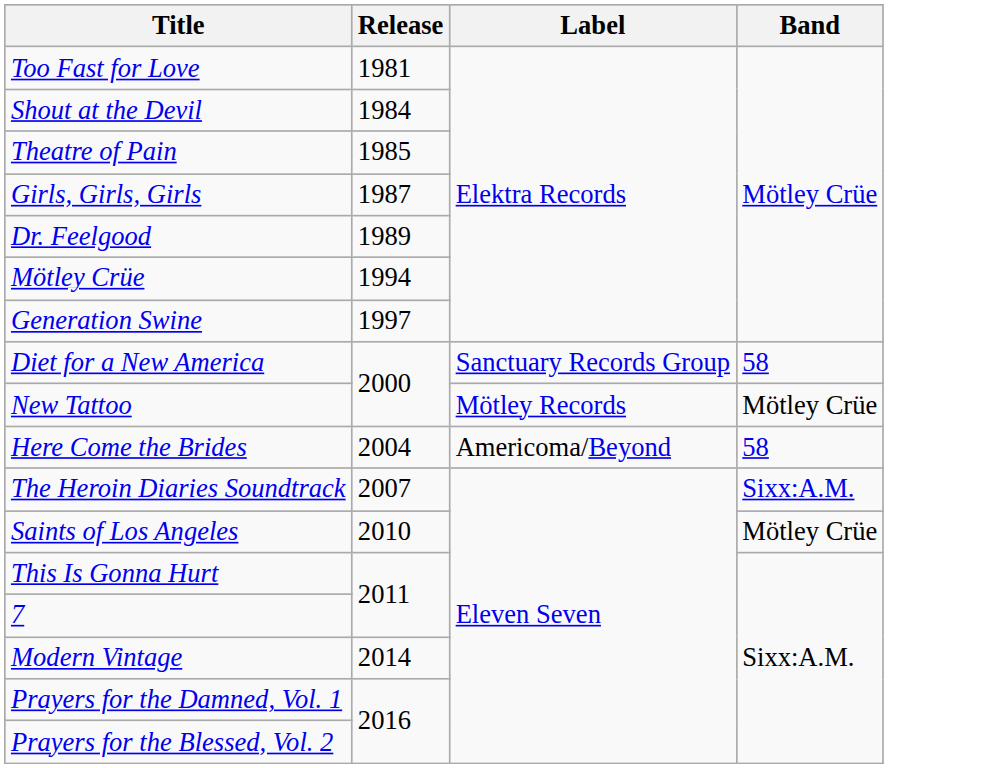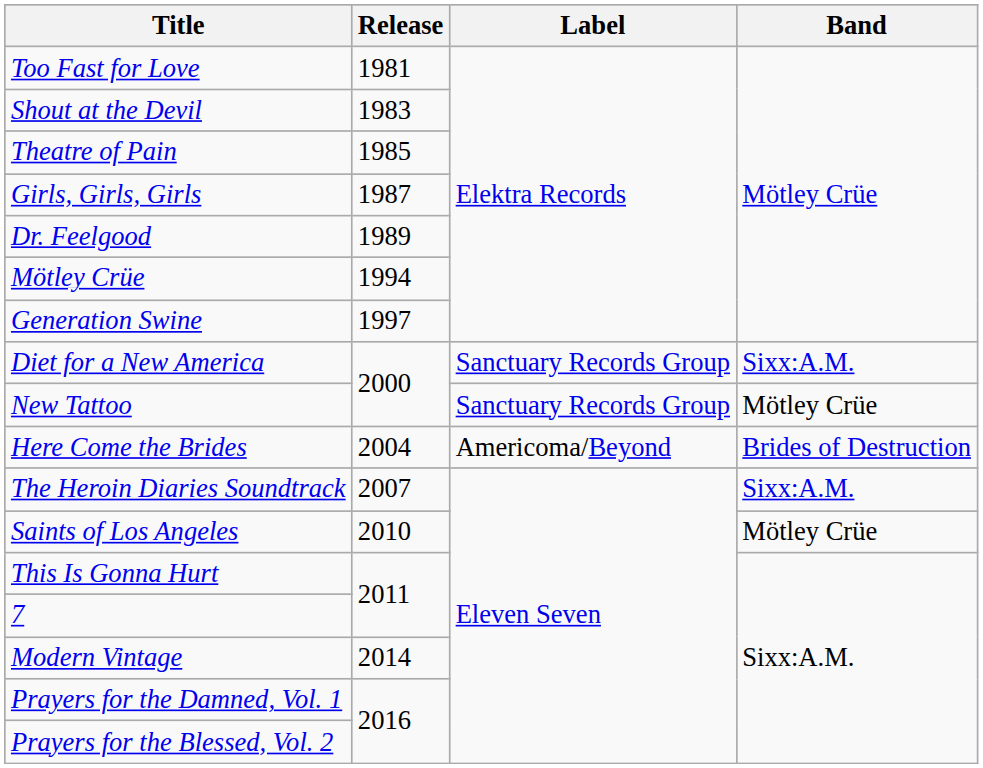 <table class="wikitable">
 <tr>
 <th>Title</th>
 <th>Release</th>
 <th>Label</th>
 <th>Band</th>
 </tr>
 <tr>
 <td><em><a href='#'>Too Fast for Love</a></em></td>
 <td>1981</td>
 <td rowspan=7><a href='#'>Elektra Records</a></td>
 <td rowspan="7"><a href='#'>Mötley Crüe</a></td>
 </tr>
 <tr>
 <td><em><a href='#'>Shout at the Devil</a></em></td>
-<td>1984</td>
+<td>1983</td>
 </tr>
 <tr>
 <td><em><a href='#'>Theatre of Pain</a></em></td>
 <td>1985</td>
 </tr>
 <tr>
 <td><em><a href='#'>Girls, Girls, Girls</a></em></td>
 <td>1987</td>
 </tr>
 <tr>
 <td><em><a href='#'>Dr. Feelgood</a></em></td>
 <td>1989</td>
 </tr>
 <tr>
 <td><em><a href='#'>Mötley Crüe</a></em></td>
 <td>1994</td>
 </tr>
 <tr>
 <td><em><a href='#'>Generation Swine</a></em></td>
 <td>1997</td>
 </tr>
 <tr>
 <td><em><a href='#'>Diet for a New America</a></em></td>
 <td rowspan="2">2000</td>
 <td><a href='#'>Sanctuary Records Group</a></td>
-<td><a href='#'>58</a></td>
+<td><a href='#'>Sixx:A.M.</a></td>
 </tr>
 <tr>
 <td><em><a href='#'>New Tattoo</a></em></td>
-<td><a href='#'>Mötley Records</a></td>
+<td><a href='#'>Sanctuary Records Group</a></td>
 <td>Mötley Crüe</td>
 </tr>
 <tr>
 <td><em><a href='#'>Here Come the Brides</a></em></td>
 <td>2004</td>
 <td>Americoma/<a href='#'>Beyond</a></td>
-<td><a href='#'>58</a></td>
+<td><a href='#'>Brides of Destruction</a></td>
 </tr>
 <tr>
 <td><em><a href='#'>The Heroin Diaries Soundtrack</a></em></td>
 <td>2007</td>
 <td rowspan=7><a href='#'>Eleven Seven</a></td>
 <td><a href='#'>Sixx:A.M.</a></td>
 </tr>
 <tr>
 <td><em><a href='#'>Saints of Los Angeles</a></em></td>
 <td>2010</td>
 <td>Mötley Crüe</td>
 </tr>
 <tr>
 <td><em><a href='#'>This Is Gonna Hurt</a></em></td>
 <td rowspan="2">2011</td>
 <td rowspan=6>Sixx:A.M.</td>
 </tr>
 <tr>
 <td><em><a href='#'>7</a></em></td>
 </tr>
 <tr>
 <td><em><a href='#'>Modern Vintage</a></em></td>
 <td>2014</td>
 </tr>
 <tr>
 <td><em><a href='#'>Prayers for the Damned, Vol. 1</a></em></td>
 <td rowspan="2">2016</td>
 </tr>
 <tr>
 <td><em><a href='#'>Prayers for the Blessed, Vol. 2</a></em></td>
 </tr>
 </table>
